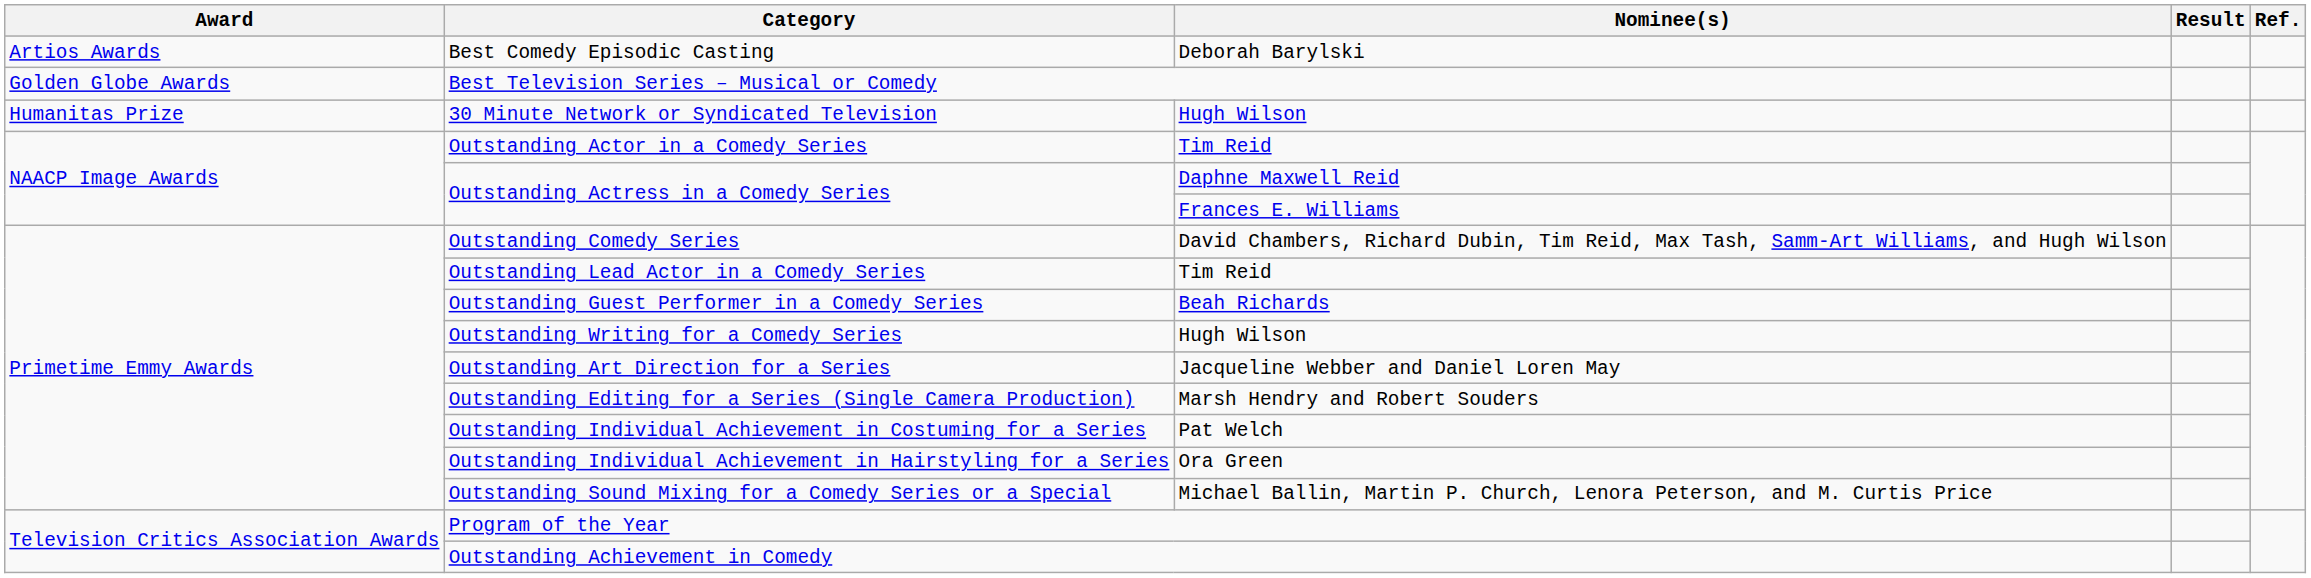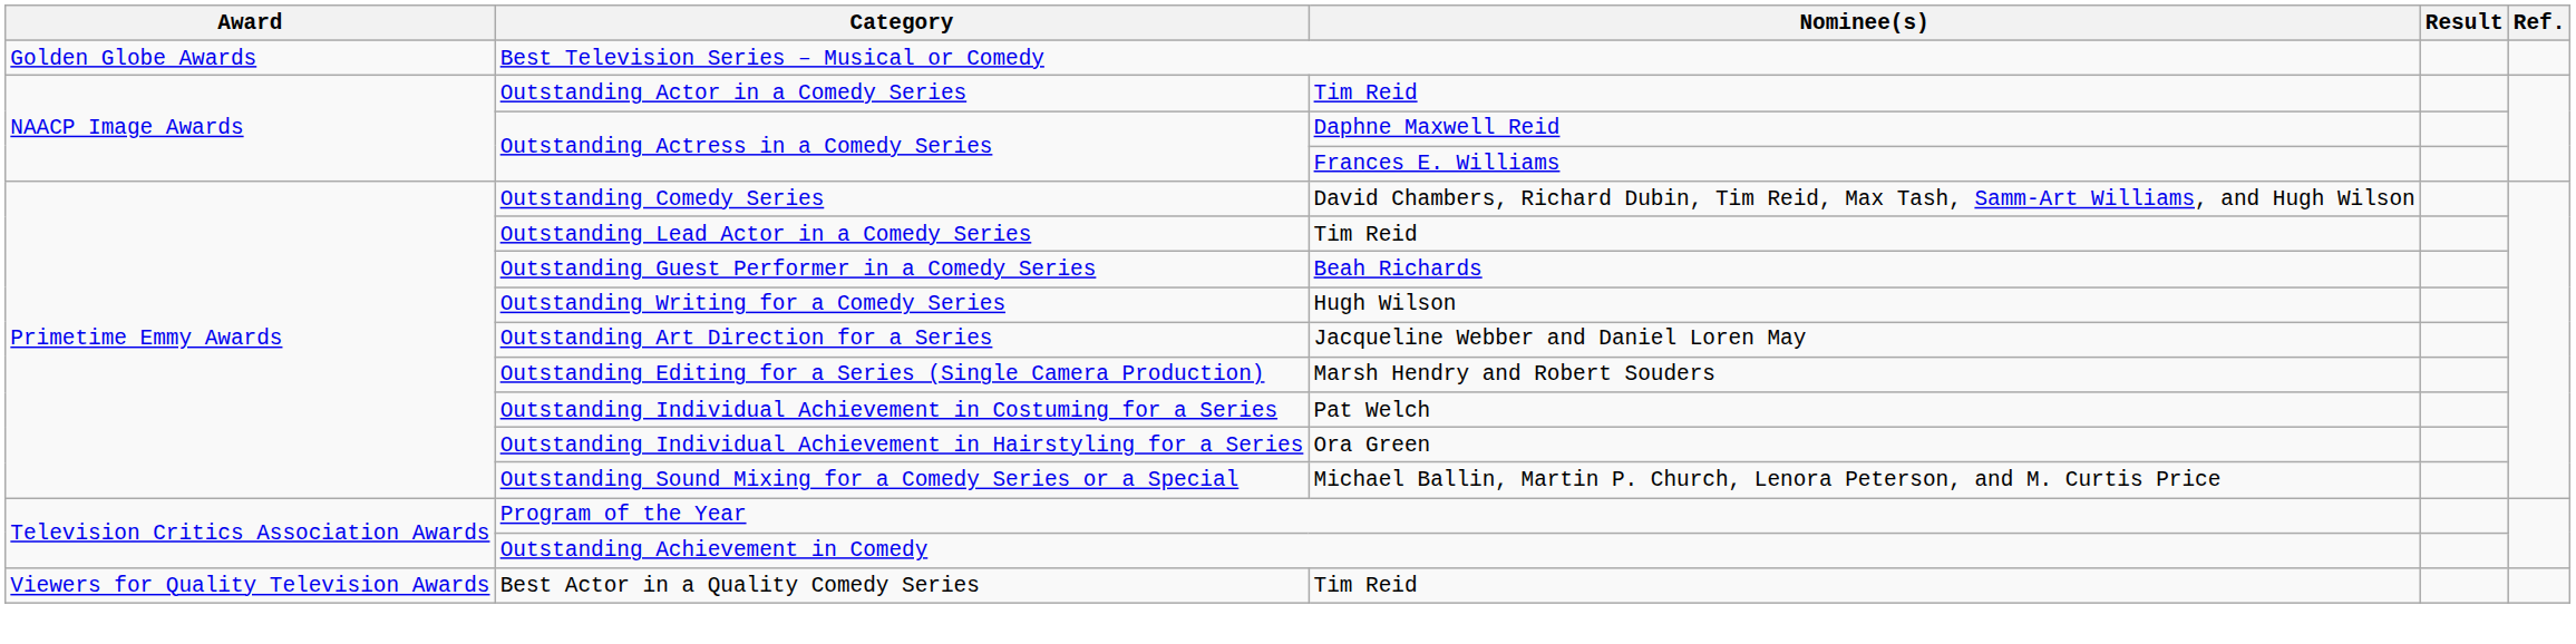 <table class="wikitable">
 <tr>
 <th>Award</th>
 <th>Category</th>
 <th>Nominee(s)</th>
 <th>Result</th>
 <th>Ref.</th>
 </tr>
 <tr>
-<td><a href='#'>Artios Awards</a></td>
-<td>Best Comedy Episodic Casting</td>
-<td>Deborah Barylski</td>
-<td></td>
-<td align="center"></td>
-</tr>
-<tr>
 <td><a href='#'>Golden Globe Awards</a></td>
 <td colspan="2"><a href='#'>Best Television Series – Musical or Comedy</a></td>
-<td></td>
-<td align="center"></td>
-</tr>
-<tr>
-<td><a href='#'>Humanitas Prize</a></td>
-<td><a href='#'>30 Minute Network or Syndicated Television</a></td>
-<td><a href='#'>Hugh Wilson</a> </td>
 <td></td>
 <td align="center"></td>
 </tr>
 <tr>
 <td rowspan="3"><a href='#'>NAACP Image Awards</a></td>
 <td><a href='#'>Outstanding Actor in a Comedy Series</a></td>
 <td><a href='#'>Tim Reid</a></td>
 <td></td>
 <td rowspan="3" align="center"></td>
 </tr>
 <tr>
 <td rowspan="2"><a href='#'>Outstanding Actress in a Comedy Series</a></td>
 <td><a href='#'>Daphne Maxwell Reid</a></td>
 <td></td>
 </tr>
 <tr>
 <td><a href='#'>Frances E. Williams</a></td>
 <td></td>
 </tr>
 <tr>
 <td rowspan="9"><a href='#'>Primetime Emmy Awards</a></td>
 <td><a href='#'>Outstanding Comedy Series</a></td>
 <td>David Chambers, Richard Dubin, Tim Reid, Max Tash, <a href='#'>Samm-Art Williams</a>, and Hugh Wilson</td>
 <td></td>
 <td rowspan="9" align="center"></td>
 </tr>
 <tr>
 <td><a href='#'>Outstanding Lead Actor in a Comedy Series</a></td>
 <td>Tim Reid </td>
 <td></td>
 </tr>
 <tr>
 <td><a href='#'>Outstanding Guest Performer in a Comedy Series</a></td>
 <td><a href='#'>Beah Richards</a> </td>
 <td></td>
 </tr>
 <tr>
 <td><a href='#'>Outstanding Writing for a Comedy Series</a></td>
 <td>Hugh Wilson </td>
 <td></td>
 </tr>
 <tr>
 <td><a href='#'>Outstanding Art Direction for a Series</a></td>
 <td>Jacqueline Webber and Daniel Loren May </td>
 <td></td>
 </tr>
 <tr>
 <td><a href='#'>Outstanding Editing for a Series (Single Camera Production)</a></td>
 <td>Marsh Hendry and Robert Souders </td>
 <td></td>
 </tr>
 <tr>
 <td><a href='#'>Outstanding Individual Achievement in Costuming for a Series</a></td>
 <td>Pat Welch </td>
 <td></td>
 </tr>
 <tr>
 <td><a href='#'>Outstanding Individual Achievement in Hairstyling for a Series</a></td>
 <td>Ora Green </td>
 <td></td>
 </tr>
 <tr>
 <td><a href='#'>Outstanding Sound Mixing for a Comedy Series or a Special</a></td>
 <td>Michael Ballin, Martin P. Church, Lenora Peterson, and M. Curtis Price </td>
 <td></td>
 </tr>
 <tr>
 <td rowspan="2"><a href='#'>Television Critics Association Awards</a></td>
 <td colspan="2"><a href='#'>Program of the Year</a></td>
 <td></td>
 <td rowspan="2" align="center"></td>
 </tr>
 <tr>
 <td colspan="2"><a href='#'>Outstanding Achievement in Comedy</a></td>
 <td></td>
 </tr>
+<tr>
+<td><a href='#'>Viewers for Quality Television Awards</a></td>
+<td>Best Actor in a Quality Comedy Series</td>
+<td>Tim Reid</td>
+<td></td>
+<td align="center"></td>
+</tr>
 </table>
